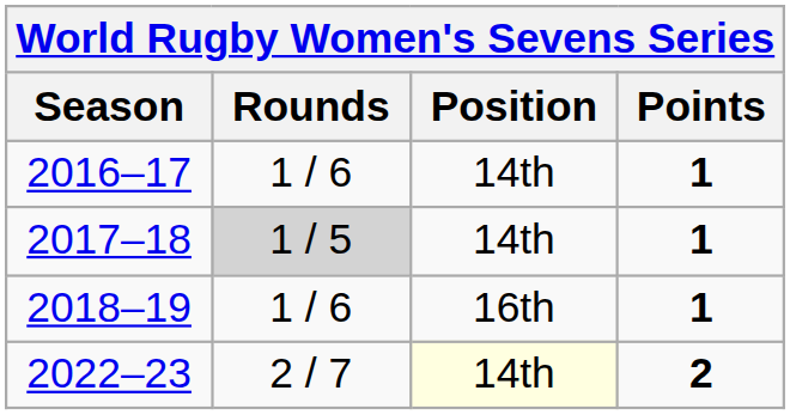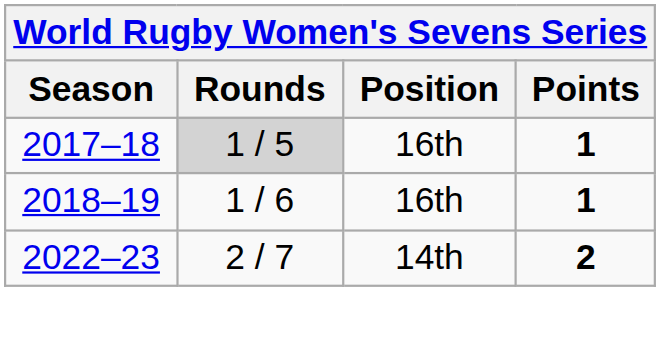 <table class="wikitable sortable" style="text-align: center;">
 <tr>
 <th colspan="4"><a href='#'>World Rugby Women's Sevens Series</a></th>
 </tr>
 <tr>
 <th>Season</th>
 <th>Rounds</th>
 <th>Position</th>
 <th>Points</th>
 </tr>
 <tr>
-<td><a href='#'>2016–17</a></td>
-<td>1 / 6</td>
-<td>14th</td>
-<td><strong>1</strong></td>
-</tr>
-<tr>
 <td><a href='#'>2017–18</a></td>
 <td style="background: lightgrey;">1 / 5</td>
-<td>14th</td>
+<td>16th</td>
 <td><strong>1</strong></td>
 </tr>
 <tr>
 <td><a href='#'>2018–19</a></td>
 <td>1 / 6</td>
 <td>16th</td>
 <td><strong>1</strong></td>
 </tr>
 <tr>
 <td><a href='#'>2022–23</a></td>
 <td>2 / 7</td>
-<td style="background: lightyellow;">14th</td>
+<td>14th</td>
 <td><strong>2</strong></td>
 </tr>
 </table>
